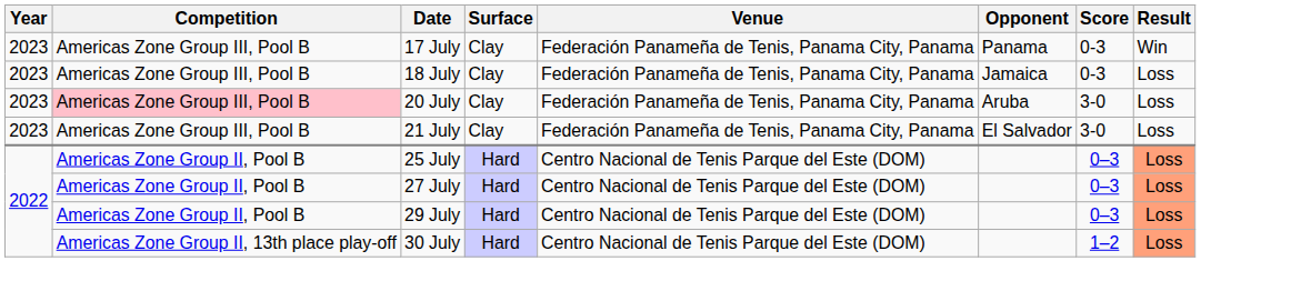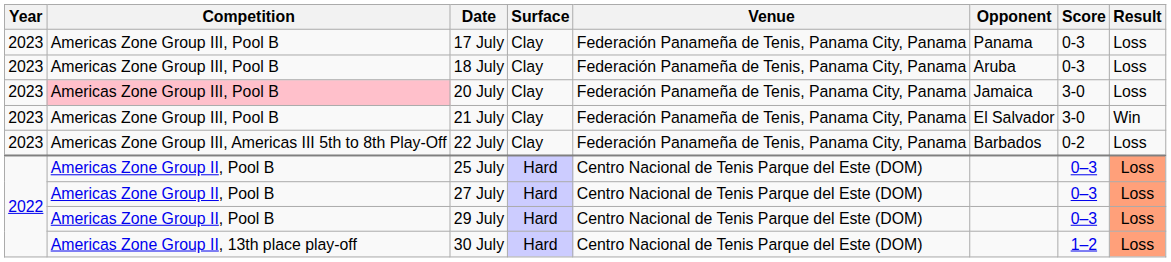 <table class="wikitable sortable">
 <tr>
 <th scope="col">Year</th>
 <th scope="col">Competition</th>
 <th scope="col">Date</th>
 <th scope="col">Surface</th>
 <th scope="col">Venue</th>
 <th scope="col">Opponent</th>
 <th scope="col">Score</th>
 <th scope="col">Result</th>
 </tr>
 <tr>
 <td>2023</td>
 <td>Americas Zone Group III, Pool B</td>
 <td>17 July</td>
 <td>Clay</td>
 <td>Federación Panameña de Tenis, Panama City, Panama</td>
 <td>Panama</td>
 <td>0-3</td>
-<td>Win</td>
+<td>Loss</td>
 </tr>
 <tr>
 <td>2023</td>
 <td>Americas Zone Group III, Pool B</td>
 <td>18 July</td>
 <td>Clay</td>
 <td>Federación Panameña de Tenis, Panama City, Panama</td>
-<td>Jamaica</td>
+<td>Aruba</td>
 <td>0-3</td>
 <td>Loss</td>
 </tr>
 <tr>
 <td>2023</td>
 <td style="background: pink;">Americas Zone Group III, Pool B</td>
 <td>20 July</td>
 <td>Clay</td>
 <td>Federación Panameña de Tenis, Panama City, Panama</td>
-<td>Aruba</td>
+<td>Jamaica</td>
 <td>3-0</td>
 <td>Loss</td>
 </tr>
 <tr>
 <td>2023</td>
 <td>Americas Zone Group III, Pool B</td>
 <td>21 July</td>
 <td>Clay</td>
 <td>Federación Panameña de Tenis, Panama City, Panama</td>
 <td>El Salvador</td>
 <td>3-0</td>
+<td>Win</td>
+</tr>
+<tr>
+<td>2023</td>
+<td>Americas Zone Group III, Americas III 5th to 8th Play-Off</td>
+<td>22 July</td>
+<td>Clay</td>
+<td>Federación Panameña de Tenis, Panama City, Panama</td>
+<td>Barbados</td>
+<td>0-2</td>
 <td>Loss</td>
 </tr>
 <tr style="border-top:2px solid gray;">
 <td align="center" rowspan="4"><a href='#'>2022</a></td>
 <td><a href='#'>Americas Zone Group II</a>, Pool B</td>
 <td>25 July</td>
 <td align="center" bgcolor=ccccff>Hard</td>
 <td>Centro Nacional de Tenis Parque del Este (DOM)</td>
 <td></td>
 <td align="center"><a href='#'>0–3</a></td>
 <td align="center" bgcolor="#FFA07A">Loss</td>
 </tr>
 <tr>
 <td><a href='#'>Americas Zone Group II</a>, Pool B</td>
 <td>27 July</td>
 <td align="center" bgcolor=ccccff>Hard</td>
 <td>Centro Nacional de Tenis Parque del Este (DOM)</td>
 <td></td>
 <td align="center"><a href='#'>0–3</a></td>
 <td align="center" bgcolor="#FFA07A">Loss</td>
 </tr>
 <tr>
 <td><a href='#'>Americas Zone Group II</a>, Pool B</td>
 <td>29 July</td>
 <td align="center" bgcolor=ccccff>Hard</td>
 <td>Centro Nacional de Tenis Parque del Este (DOM)</td>
 <td></td>
 <td align="center"><a href='#'>0–3</a></td>
 <td align="center" bgcolor="#FFA07A">Loss</td>
 </tr>
 <tr>
 <td><a href='#'>Americas Zone Group II</a>, 13th place play-off</td>
 <td>30 July</td>
 <td align="center" bgcolor=ccccff>Hard</td>
 <td>Centro Nacional de Tenis Parque del Este (DOM)</td>
 <td></td>
 <td align="center"><a href='#'>1–2</a></td>
 <td align="center" bgcolor="#FFA07A">Loss</td>
 </tr>
 </table>
